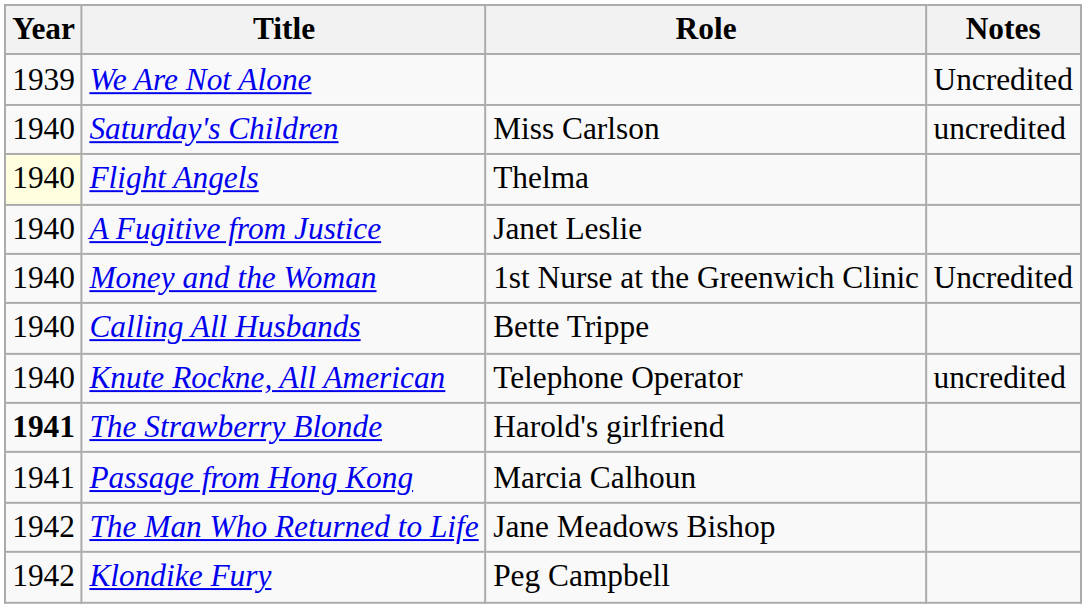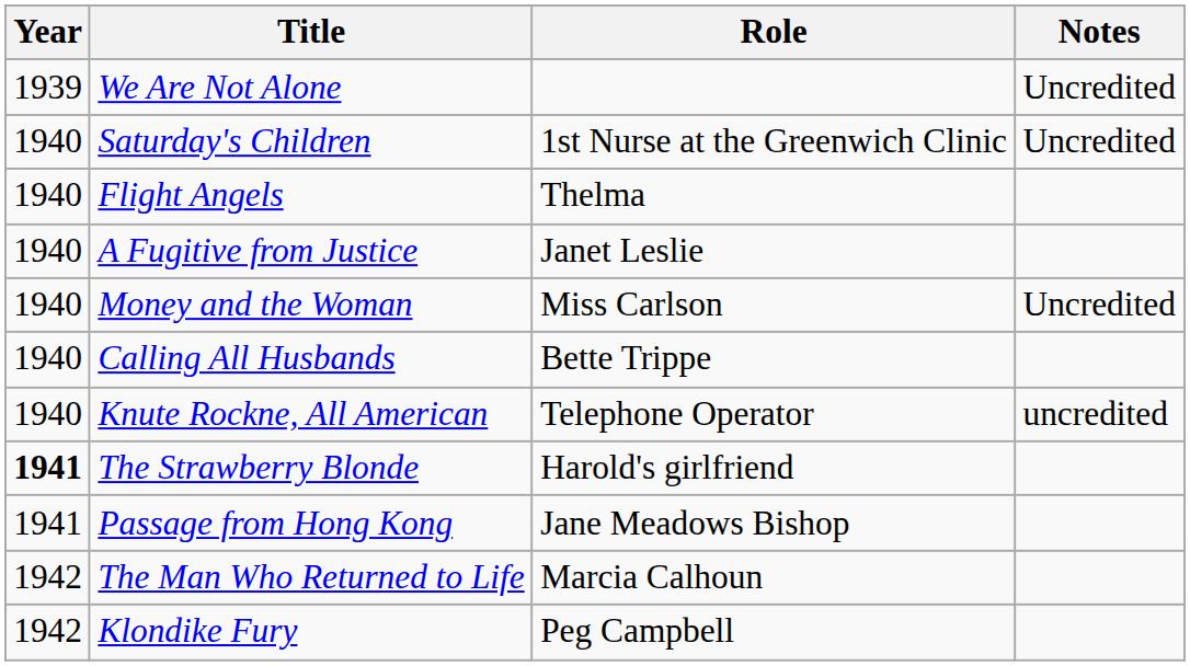 <table class="wikitable sortable">
 <tr>
 <th>Year</th>
 <th>Title</th>
 <th>Role</th>
 <th class="unsortable">Notes</th>
 </tr>
 <tr>
 <td>1939</td>
 <td><em><a href='#'>We Are Not Alone</a></em></td>
 <td></td>
 <td>Uncredited</td>
 </tr>
 <tr>
 <td>1940</td>
 <td><em><a href='#'>Saturday's Children</a></em></td>
-<td>Miss Carlson</td>
-<td>uncredited</td>
+<td>1st Nurse at the Greenwich Clinic</td>
+<td>Uncredited</td>
 </tr>
 <tr>
-<td style="background: lightyellow;">1940</td>
+<td>1940</td>
 <td><em><a href='#'>Flight Angels</a></em></td>
 <td>Thelma</td>
 <td></td>
 </tr>
 <tr>
 <td>1940</td>
 <td><em><a href='#'>A Fugitive from Justice</a></em></td>
 <td>Janet Leslie</td>
 <td></td>
 </tr>
 <tr>
 <td>1940</td>
 <td><em><a href='#'>Money and the Woman</a></em></td>
-<td>1st Nurse at the Greenwich Clinic</td>
+<td>Miss Carlson</td>
 <td>Uncredited</td>
 </tr>
 <tr>
 <td>1940</td>
 <td><em><a href='#'>Calling All Husbands</a></em></td>
 <td>Bette Trippe</td>
 <td></td>
 </tr>
 <tr>
 <td>1940</td>
 <td><em><a href='#'>Knute Rockne, All American</a></em></td>
 <td>Telephone Operator</td>
 <td>uncredited</td>
 </tr>
 <tr>
 <td><strong>1941</strong></td>
 <td><em><a href='#'>The Strawberry Blonde</a></em></td>
 <td>Harold's girlfriend</td>
 <td></td>
 </tr>
 <tr>
 <td>1941</td>
 <td><em><a href='#'>Passage from Hong Kong</a></em></td>
-<td>Marcia Calhoun</td>
+<td>Jane Meadows Bishop</td>
 <td></td>
 </tr>
 <tr>
 <td>1942</td>
 <td><em><a href='#'>The Man Who Returned to Life</a></em></td>
-<td>Jane Meadows Bishop</td>
+<td>Marcia Calhoun</td>
 <td></td>
 </tr>
 <tr>
 <td>1942</td>
 <td><em><a href='#'>Klondike Fury</a></em></td>
 <td>Peg Campbell</td>
 <td></td>
 </tr>
 </table>
